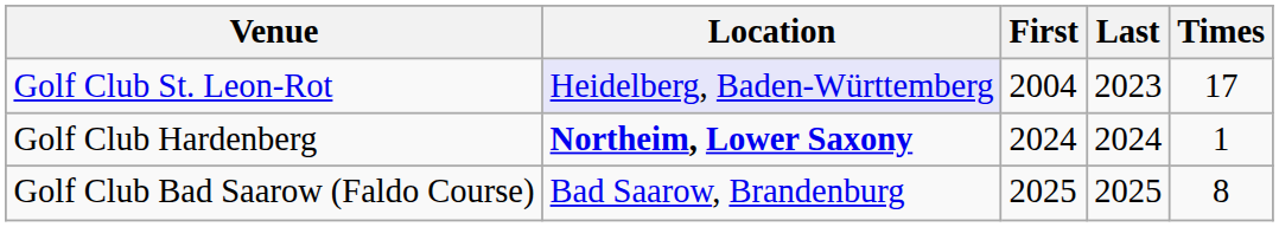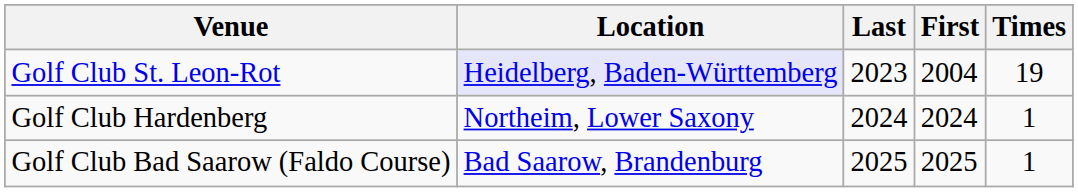 <table class="wikitable">
 <tr>
 <th>Venue</th>
 <th>Location</th>
+<th>Last</th>
 <th>First</th>
-<th>Last</th>
 <th>Times</th>
 </tr>
 <tr>
 <td><a href='#'>Golf Club St. Leon-Rot</a></td>
 <td style="background: lavender;"><a href='#'>Heidelberg</a>, <a href='#'>Baden-Württemberg</a></td>
+<td>2023</td>
 <td>2004</td>
-<td>2023</td>
-<td align=center>17</td>
+<td align=center>19</td>
 </tr>
 <tr>
 <td>Golf Club Hardenberg</td>
-<td><strong><a href='#'>Northeim</a>, <a href='#'>Lower Saxony</a></strong></td>
+<td><a href='#'>Northeim</a>, <a href='#'>Lower Saxony</a></td>
 <td>2024</td>
 <td>2024</td>
 <td align=center>1</td>
 </tr>
 <tr>
 <td>Golf Club Bad Saarow (Faldo Course)</td>
 <td><a href='#'>Bad Saarow</a>, <a href='#'>Brandenburg</a></td>
 <td>2025</td>
 <td>2025</td>
-<td align=center>8</td>
+<td align=center>1</td>
 </tr>
 </table>
